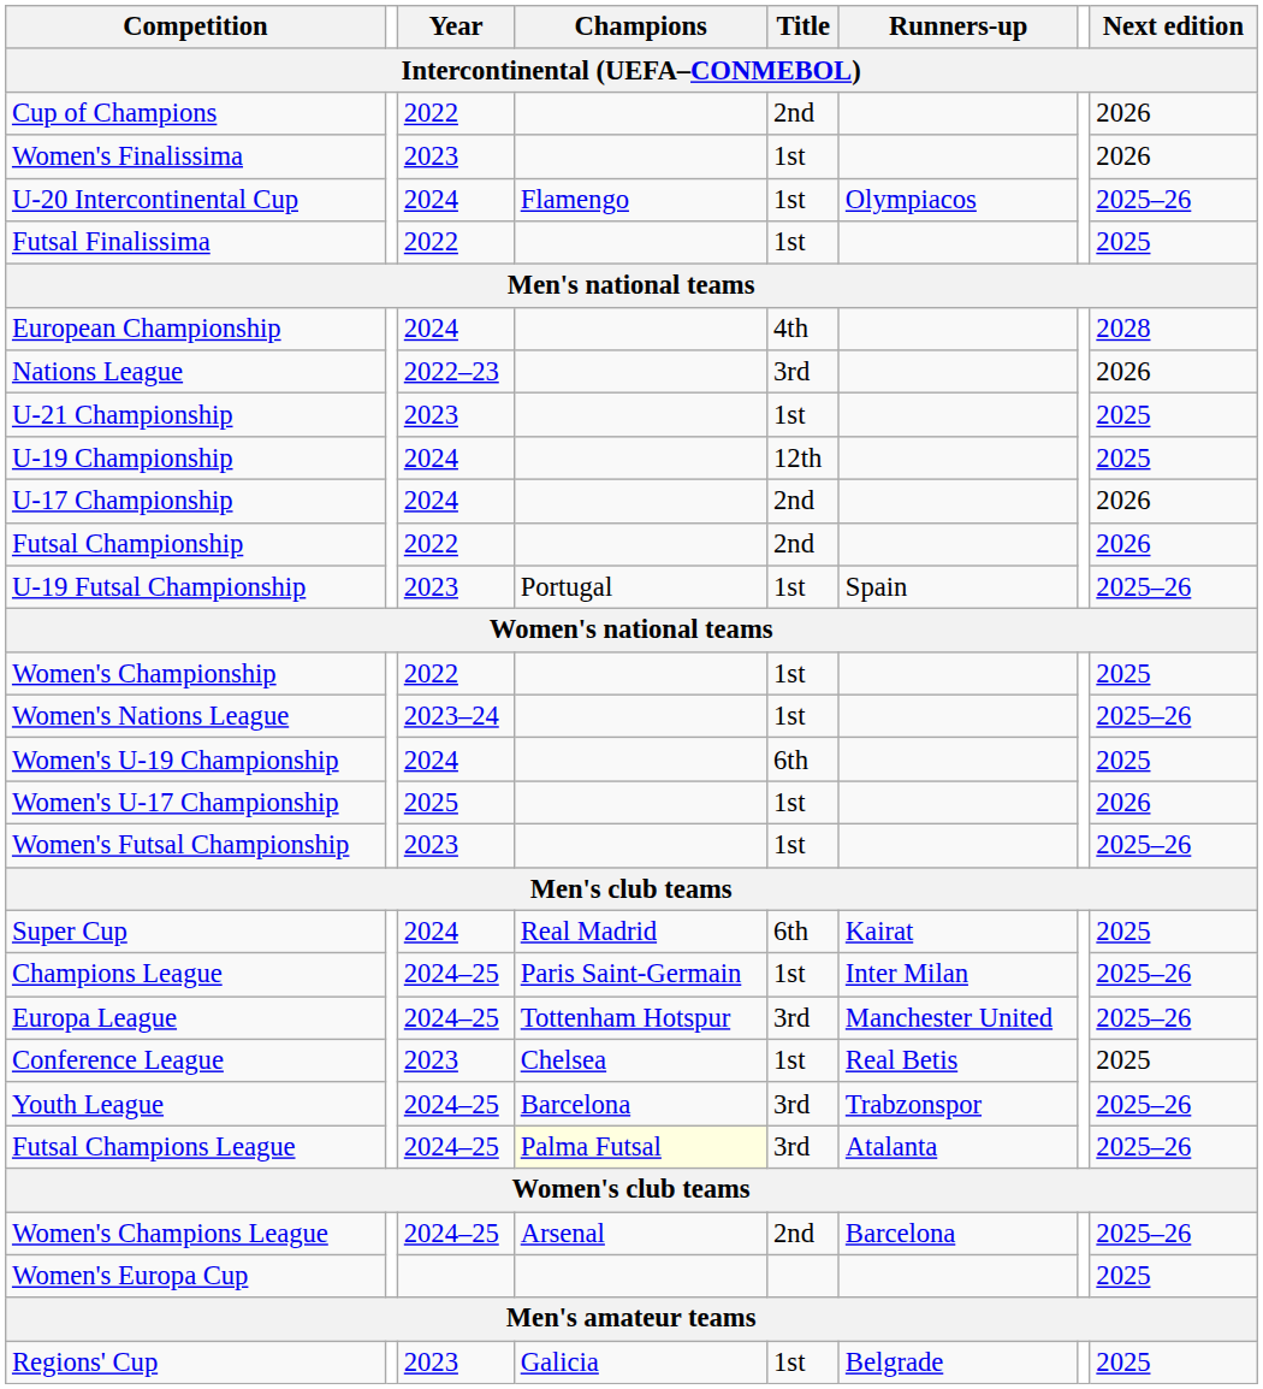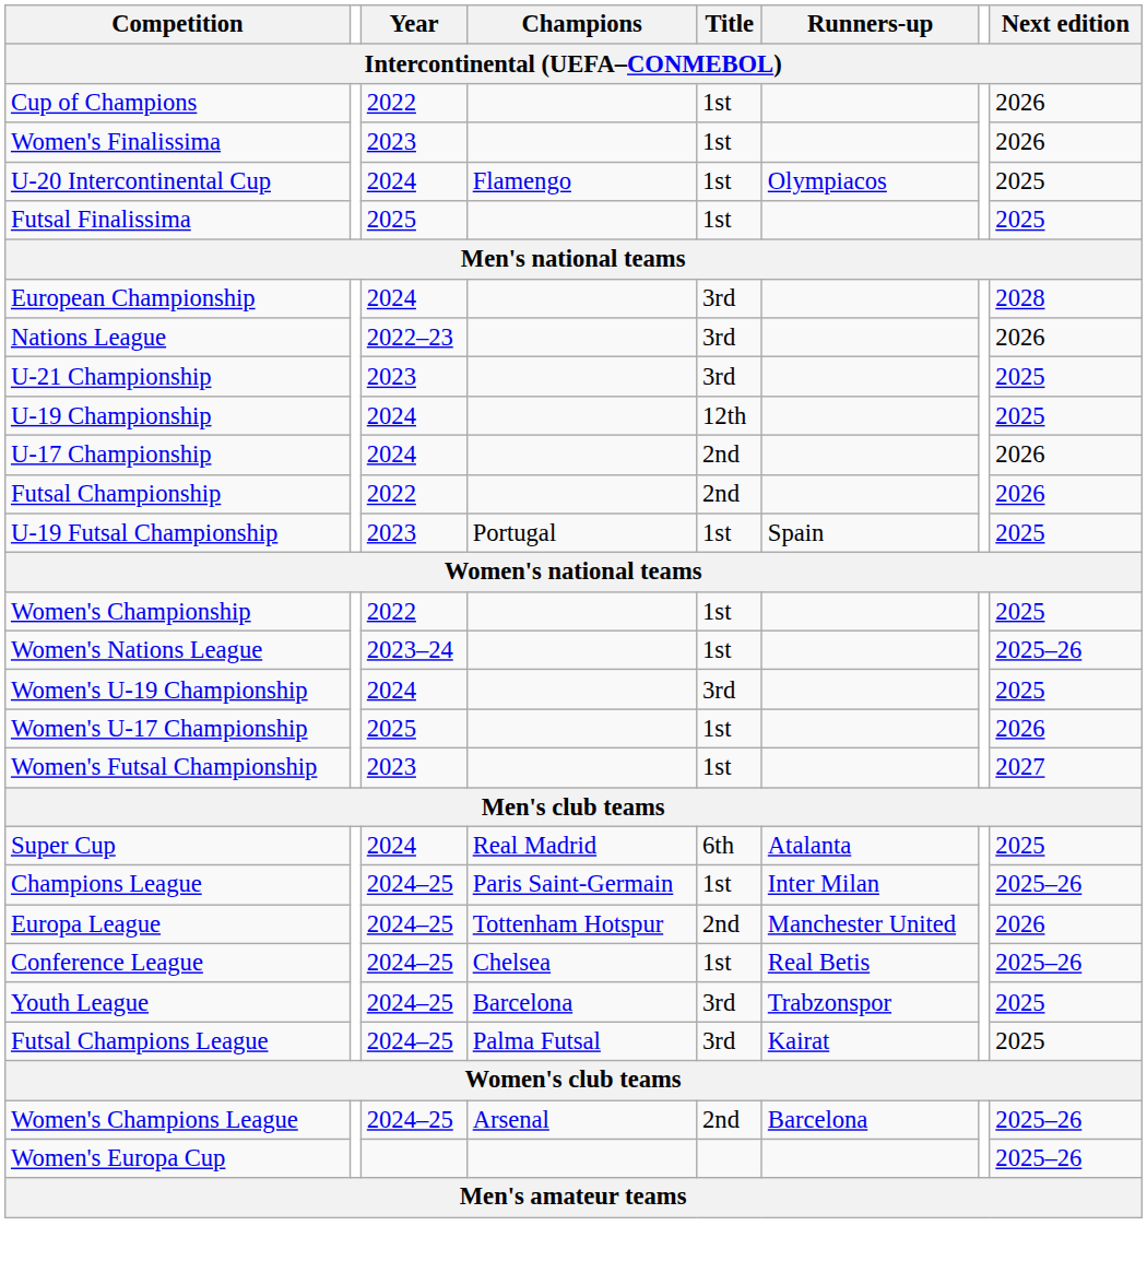 <table class="wikitable sortable">
 <tr>
 <th>Competition</th>
 <td width="1%" rowspan=1 style="background-color:#ffffff;"></td>
 <th>Year</th>
 <th>Champions</th>
 <th>Title</th>
 <th>Runners-up</th>
 <td width="1%" rowspan=1 style="background-color:#ffffff;"></td>
 <th>Next edition</th>
 </tr>
 <tr>
 <th colspan="8">Intercontinental (UEFA–<a href='#'>CONMEBOL</a>)</th>
 </tr>
 <tr>
 <td><a href='#'>Cup of Champions</a></td>
 <td width="1%" rowspan=4 style="background-color:#ffffff;"></td>
 <td><a href='#'>2022</a></td>
 <td></td>
-<td>2nd</td>
+<td>1st</td>
 <td></td>
 <td width="1%" rowspan=4 style="background-color:#ffffff;"></td>
 <td>2026</td>
 </tr>
 <tr>
 <td><a href='#'>Women's Finalissima</a></td>
 <td><a href='#'>2023</a></td>
 <td></td>
 <td>1st</td>
 <td></td>
 <td>2026</td>
 </tr>
 <tr>
 <td><a href='#'>U-20 Intercontinental Cup</a></td>
 <td><a href='#'>2024</a></td>
 <td> <a href='#'>Flamengo</a></td>
 <td>1st</td>
 <td> <a href='#'>Olympiacos</a></td>
-<td><a href='#'>2025–26</a></td>
+<td>2025</td>
 </tr>
 <tr>
 <td><a href='#'>Futsal Finalissima</a></td>
-<td><a href='#'>2022</a></td>
+<td><a href='#'>2025</a></td>
 <td></td>
 <td>1st</td>
 <td></td>
 <td><a href='#'>2025</a></td>
 </tr>
 <tr>
 <th colspan="8">Men's national teams</th>
 </tr>
 <tr>
 <td><a href='#'>European Championship</a></td>
 <td width="1%" rowspan=7 style="background-color:#ffffff;"></td>
 <td><a href='#'>2024</a></td>
 <td></td>
-<td>4th</td>
+<td>3rd</td>
 <td></td>
 <td width="1%" rowspan=7 style="background-color:#ffffff;"></td>
 <td><a href='#'>2028</a></td>
 </tr>
 <tr>
 <td><a href='#'>Nations League</a></td>
 <td><a href='#'>2022–23</a></td>
 <td></td>
 <td>3rd</td>
 <td></td>
 <td>2026</td>
 </tr>
 <tr>
 <td><a href='#'>U-21 Championship</a></td>
 <td><a href='#'>2023</a></td>
 <td></td>
-<td>1st</td>
+<td>3rd</td>
 <td></td>
 <td><a href='#'>2025</a></td>
 </tr>
 <tr>
 <td><a href='#'>U-19 Championship</a></td>
 <td><a href='#'>2024</a></td>
 <td></td>
 <td>12th</td>
 <td></td>
 <td><a href='#'>2025</a></td>
 </tr>
 <tr>
 <td><a href='#'>U-17 Championship</a></td>
 <td><a href='#'>2024</a></td>
 <td></td>
 <td>2nd</td>
 <td></td>
 <td>2026</td>
 </tr>
 <tr>
 <td><a href='#'>Futsal Championship</a></td>
 <td><a href='#'>2022</a></td>
 <td></td>
 <td>2nd</td>
 <td></td>
 <td><a href='#'>2026</a></td>
 </tr>
 <tr>
 <td><a href='#'>U-19 Futsal Championship</a></td>
 <td><a href='#'>2023</a></td>
 <td>Portugal</td>
 <td>1st</td>
 <td>Spain</td>
-<td><a href='#'>2025–26</a></td>
+<td><a href='#'>2025</a></td>
 </tr>
 <tr>
 <th colspan=8>Women's national teams</th>
 </tr>
 <tr>
 <td><a href='#'>Women's Championship</a></td>
 <td width="1%" rowspan=5 style="background-color:#ffffff;"></td>
 <td><a href='#'>2022</a></td>
 <td></td>
 <td>1st</td>
 <td></td>
 <td width="1%" rowspan=5 style="background-color:#ffffff;"></td>
 <td><a href='#'>2025</a></td>
 </tr>
 <tr>
 <td><a href='#'>Women's Nations League</a></td>
 <td><a href='#'>2023–24</a></td>
 <td></td>
 <td>1st</td>
 <td></td>
 <td><a href='#'>2025–26</a></td>
 </tr>
 <tr>
 <td><a href='#'>Women's U-19 Championship</a></td>
 <td><a href='#'>2024</a></td>
 <td></td>
-<td>6th</td>
+<td>3rd</td>
 <td></td>
 <td><a href='#'>2025</a></td>
 </tr>
 <tr>
 <td><a href='#'>Women's U-17 Championship</a></td>
 <td><a href='#'>2025</a></td>
 <td></td>
 <td>1st</td>
 <td></td>
 <td><a href='#'>2026</a></td>
 </tr>
 <tr>
 <td><a href='#'>Women's Futsal Championship</a></td>
 <td><a href='#'>2023</a></td>
 <td></td>
 <td>1st</td>
 <td></td>
-<td><a href='#'>2025–26</a></td>
+<td><a href='#'>2027</a></td>
 </tr>
 <tr>
 <th colspan=8>Men's club teams</th>
 </tr>
 <tr>
 <td><a href='#'>Super Cup</a></td>
 <td width="1%" rowspan=6 style="background-color:#ffffff;"></td>
 <td><a href='#'>2024</a></td>
 <td> <a href='#'>Real Madrid</a></td>
 <td>6th</td>
-<td> <a href='#'>Kairat</a></td>
+<td> <a href='#'>Atalanta</a></td>
 <td width="1%" rowspan=6 style="background-color:#ffffff;"></td>
 <td><a href='#'>2025</a></td>
 </tr>
 <tr>
 <td><a href='#'>Champions League</a></td>
 <td><a href='#'>2024–25</a></td>
 <td> <a href='#'>Paris Saint-Germain</a></td>
 <td>1st</td>
 <td> <a href='#'>Inter Milan</a></td>
 <td><a href='#'>2025–26</a></td>
 </tr>
 <tr>
 <td><a href='#'>Europa League</a></td>
 <td><a href='#'>2024–25</a></td>
 <td> <a href='#'>Tottenham Hotspur</a></td>
-<td>3rd</td>
+<td>2nd</td>
 <td> <a href='#'>Manchester United</a></td>
-<td><a href='#'>2025–26</a></td>
+<td><a href='#'>2026</a></td>
 </tr>
 <tr>
 <td><a href='#'>Conference League</a></td>
-<td><a href='#'>2023</a></td>
+<td><a href='#'>2024–25</a></td>
 <td> <a href='#'>Chelsea</a></td>
 <td>1st</td>
 <td> <a href='#'>Real Betis</a></td>
-<td>2025</td>
+<td><a href='#'>2025–26</a></td>
 </tr>
 <tr>
 <td><a href='#'>Youth League</a></td>
 <td><a href='#'>2024–25</a></td>
 <td> <a href='#'>Barcelona</a></td>
 <td>3rd</td>
 <td> <a href='#'>Trabzonspor</a></td>
-<td><a href='#'>2025–26</a></td>
+<td><a href='#'>2025</a></td>
 </tr>
 <tr>
 <td><a href='#'>Futsal Champions League</a></td>
 <td><a href='#'>2024–25</a></td>
-<td style="background: lightyellow;"> <a href='#'>Palma Futsal</a></td>
+<td> <a href='#'>Palma Futsal</a></td>
 <td>3rd</td>
-<td> <a href='#'>Atalanta</a></td>
-<td><a href='#'>2025–26</a></td>
+<td> <a href='#'>Kairat</a></td>
+<td>2025</td>
 </tr>
 <tr>
 <th colspan=8>Women's club teams</th>
 </tr>
 <tr>
 <td><a href='#'>Women's Champions League</a></td>
 <td width="1%" rowspan=2 style="background-color:#ffffff;"></td>
 <td><a href='#'>2024–25</a></td>
 <td> <a href='#'>Arsenal</a></td>
 <td>2nd</td>
 <td> <a href='#'>Barcelona</a></td>
 <td width="1%" rowspan=2 style="background-color:#ffffff;"></td>
 <td><a href='#'>2025–26</a></td>
 </tr>
 <tr>
 <td><a href='#'>Women's Europa Cup</a></td>
 <td></td>
 <td></td>
 <td></td>
 <td></td>
-<td><a href='#'>2025</a></td>
+<td><a href='#'>2025–26</a></td>
 </tr>
 <tr>
 <th colspan=8>Men's amateur teams</th>
 </tr>
-<tr>
-<td><a href='#'>Regions' Cup</a></td>
-<td width="1%" rowspan=1 style="background-color:#ffffff;"></td>
-<td><a href='#'>2023</a></td>
-<td> <a href='#'>Galicia</a></td>
-<td>1st</td>
-<td> <a href='#'>Belgrade</a></td>
-<td width="1%" rowspan=1 style="background-color:#ffffff;"></td>
-<td><a href='#'>2025</a></td>
-</tr>
 </table>
